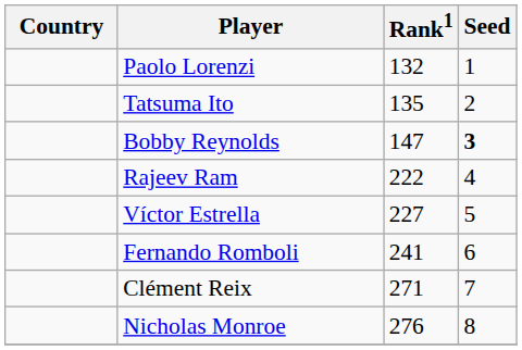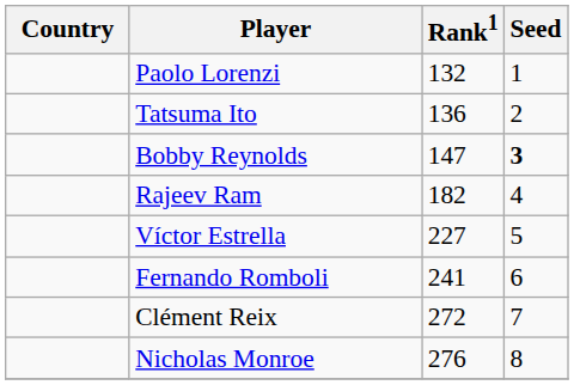 <table class="sortable wikitable">
 <tr>
 <th width="70">Country</th>
 <th width="175">Player</th>
 <th>Rank<sup>1</sup></th>
 <th>Seed</th>
 </tr>
 <tr>
 <td></td>
 <td><a href='#'>Paolo Lorenzi</a></td>
 <td>132</td>
 <td>1</td>
 </tr>
 <tr>
 <td></td>
 <td><a href='#'>Tatsuma Ito</a></td>
-<td>135</td>
+<td>136</td>
 <td>2</td>
 </tr>
 <tr>
 <td></td>
 <td><a href='#'>Bobby Reynolds</a></td>
 <td>147</td>
 <td><strong>3</strong></td>
 </tr>
 <tr>
 <td></td>
 <td><a href='#'>Rajeev Ram</a></td>
-<td>222</td>
+<td>182</td>
 <td>4</td>
 </tr>
 <tr>
 <td></td>
 <td><a href='#'>Víctor Estrella</a></td>
 <td>227</td>
 <td>5</td>
 </tr>
 <tr>
 <td></td>
 <td><a href='#'>Fernando Romboli</a></td>
 <td>241</td>
 <td>6</td>
 </tr>
 <tr>
 <td></td>
 <td>Clément Reix</td>
-<td>271</td>
+<td>272</td>
 <td>7</td>
 </tr>
 <tr>
 <td></td>
 <td><a href='#'>Nicholas Monroe</a></td>
 <td>276</td>
 <td>8</td>
 </tr>
 <tr>
 </tr>
 </table>
